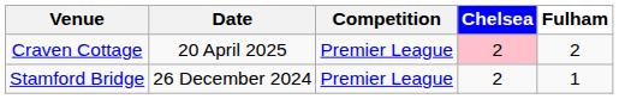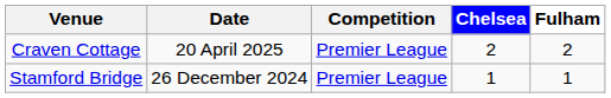 <table class="wikitable" style="text-align: center;">
 <tr>
 <th>Venue</th>
 <th>Date</th>
 <th>Competition</th>
 <th align="center"; style="background:#0000FF; color:#FFF">Chelsea</th>
 <th align="center"; style="background:#FFF; color:#000">Fulham</th>
 </tr>
 <tr>
 <td><a href='#'>Craven Cottage</a></td>
 <td>20 April 2025</td>
 <td><a href='#'>Premier League</a></td>
-<td style="background: pink;">2</td>
+<td>2</td>
 <td>2</td>
 </tr>
 <tr>
 <td><a href='#'>Stamford Bridge</a></td>
 <td>26 December 2024</td>
 <td><a href='#'>Premier League</a></td>
-<td>2</td>
+<td>1</td>
 <td>1</td>
 </tr>
 </table>
